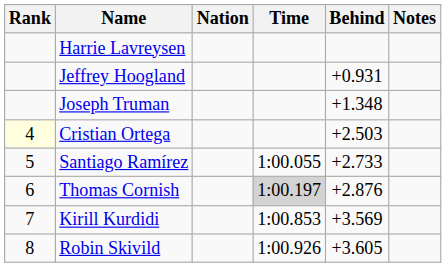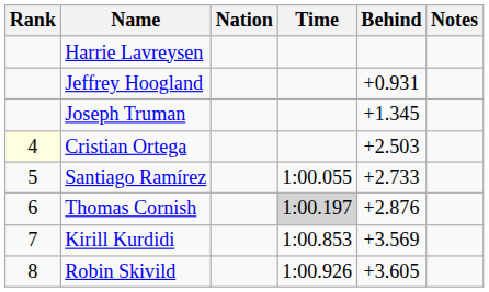 <table class="wikitable sortable" style="text-align:center">
 <tr>
 <th>Rank</th>
 <th>Name</th>
 <th>Nation</th>
 <th>Time</th>
 <th>Behind</th>
 <th>Notes</th>
 </tr>
 <tr>
 <td></td>
 <td align=left><a href='#'>Harrie Lavreysen</a></td>
 <td align=left></td>
 <td></td>
 <td></td>
 <td></td>
 </tr>
 <tr>
 <td></td>
 <td align=left><a href='#'>Jeffrey Hoogland</a></td>
 <td align=left></td>
 <td></td>
 <td>+0.931</td>
 <td></td>
 </tr>
 <tr>
 <td></td>
 <td align=left><a href='#'>Joseph Truman</a></td>
 <td align=left></td>
 <td></td>
-<td>+1.348</td>
+<td>+1.345</td>
 <td></td>
 </tr>
 <tr>
 <td style="background: lightyellow;">4</td>
 <td align=left><a href='#'>Cristian Ortega</a></td>
 <td align=left></td>
 <td></td>
 <td>+2.503</td>
 <td></td>
 </tr>
 <tr>
 <td>5</td>
 <td align=left><a href='#'>Santiago Ramírez</a></td>
 <td align=left></td>
 <td>1:00.055</td>
 <td>+2.733</td>
 <td></td>
 </tr>
 <tr>
 <td>6</td>
 <td align=left><a href='#'>Thomas Cornish</a></td>
 <td align=left></td>
 <td style="background: lightgrey;">1:00.197</td>
 <td>+2.876</td>
 <td></td>
 </tr>
 <tr>
 <td>7</td>
 <td align=left><a href='#'>Kirill Kurdidi</a></td>
 <td align=left></td>
 <td>1:00.853</td>
 <td>+3.569</td>
 <td></td>
 </tr>
 <tr>
 <td>8</td>
 <td align=left><a href='#'>Robin Skivild</a></td>
 <td align=left></td>
 <td>1:00.926</td>
 <td>+3.605</td>
 <td></td>
 </tr>
 </table>
